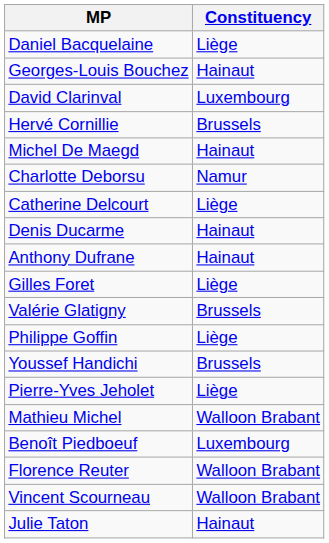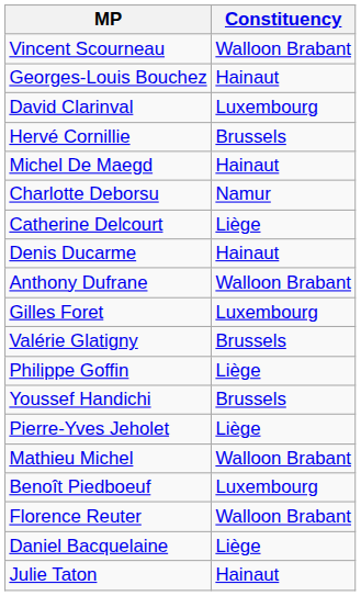 <table class="wikitable">
 <tr>
 <th>MP</th>
 <th><a href='#'>Constituency</a></th>
 </tr>
 <tr>
-<td><a href='#'>Daniel Bacquelaine</a></td>
-<td><a href='#'>Liège</a></td>
+<td><a href='#'>Vincent Scourneau</a></td>
+<td><a href='#'>Walloon Brabant</a></td>
 </tr>
 <tr>
 <td><a href='#'>Georges-Louis Bouchez</a></td>
 <td><a href='#'>Hainaut</a></td>
 </tr>
 <tr>
 <td><a href='#'>David Clarinval</a></td>
 <td><a href='#'>Luxembourg</a></td>
 </tr>
 <tr>
 <td><a href='#'>Hervé Cornillie</a></td>
 <td><a href='#'>Brussels</a></td>
 </tr>
 <tr>
 <td><a href='#'>Michel De Maegd</a></td>
 <td><a href='#'>Hainaut</a></td>
 </tr>
 <tr>
 <td><a href='#'>Charlotte Deborsu</a></td>
 <td><a href='#'>Namur</a></td>
 </tr>
 <tr>
 <td><a href='#'>Catherine Delcourt</a></td>
 <td><a href='#'>Liège</a></td>
 </tr>
 <tr>
 <td><a href='#'>Denis Ducarme</a></td>
 <td><a href='#'>Hainaut</a></td>
 </tr>
 <tr>
 <td><a href='#'>Anthony Dufrane</a></td>
-<td><a href='#'>Hainaut</a></td>
+<td><a href='#'>Walloon Brabant</a></td>
 </tr>
 <tr>
 <td><a href='#'>Gilles Foret</a></td>
-<td><a href='#'>Liège</a></td>
+<td><a href='#'>Luxembourg</a></td>
 </tr>
 <tr>
 <td><a href='#'>Valérie Glatigny</a></td>
 <td><a href='#'>Brussels</a></td>
 </tr>
 <tr>
 <td><a href='#'>Philippe Goffin</a></td>
 <td><a href='#'>Liège</a></td>
 </tr>
 <tr>
 <td><a href='#'>Youssef Handichi</a></td>
 <td><a href='#'>Brussels</a></td>
 </tr>
 <tr>
 <td><a href='#'>Pierre-Yves Jeholet</a></td>
 <td><a href='#'>Liège</a></td>
 </tr>
 <tr>
 <td><a href='#'>Mathieu Michel</a></td>
 <td><a href='#'>Walloon Brabant</a></td>
 </tr>
 <tr>
 <td><a href='#'>Benoît Piedboeuf</a></td>
 <td><a href='#'>Luxembourg</a></td>
 </tr>
 <tr>
 <td><a href='#'>Florence Reuter</a></td>
 <td><a href='#'>Walloon Brabant</a></td>
 </tr>
 <tr>
-<td><a href='#'>Vincent Scourneau</a></td>
-<td><a href='#'>Walloon Brabant</a></td>
+<td><a href='#'>Daniel Bacquelaine</a></td>
+<td><a href='#'>Liège</a></td>
 </tr>
 <tr>
 <td><a href='#'>Julie Taton</a></td>
 <td><a href='#'>Hainaut</a></td>
 </tr>
 </table>
